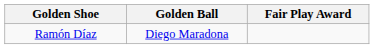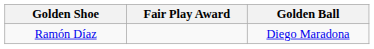 <table class=wikitable style="text-align:center; margin:auto">
 <tr>
 <th width=150px>Golden Shoe</th>
+<th width=150px>Fair Play Award</th>
 <th width=150px>Golden Ball</th>
-<th width=150px>Fair Play Award</th>
 </tr>
 <tr>
 <td> <a href='#'>Ramón Díaz</a></td>
+<td></td>
 <td> <a href='#'>Diego Maradona</a></td>
-<td></td>
 </tr>
 </table>
